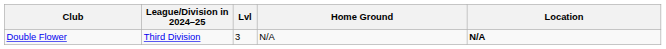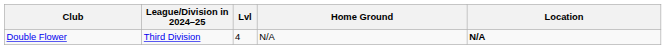 <table class="wikitable sortable" width=80% style="font-size:90%">
 <tr>
 <th width=17%><strong>Club</strong></th>
 <th width=10%><strong>League/Division in 2024–25</strong></th>
 <th width=3%><strong>Lvl</strong></th>
 <th width=26%><strong>Home Ground</strong></th>
 <th width=24%><strong>Location</strong></th>
 </tr>
 <tr>
 <td><a href='#'>Double Flower</a></td>
 <td><a href='#'>Third Division</a></td>
-<td>3</td>
+<td>4</td>
 <td>N/A</td>
 <td><strong>N/A</strong></td>
 </tr>
 </table>
